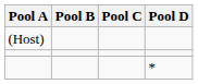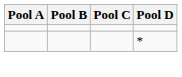 <table class="wikitable">
 <tr>
 <th width=25%>Pool A</th>
 <th width=25%>Pool B</th>
 <th width=25%>Pool C</th>
 <th width=25%>Pool D</th>
-</tr>
-<tr>
-<td nowrap> (Host)</td>
-<td nowrap></td>
-<td nowrap></td>
-<td nowrap></td>
 </tr>
 <tr>
 <td nowrap></td>
 <td nowrap></td>
 <td nowrap></td>
 <td nowrap></td>
 </tr>
 <tr>
 <td nowrap></td>
 <td nowrap></td>
 <td nowrap></td>
 <td nowrap><s></s>*</td>
 </tr>
 </table>
